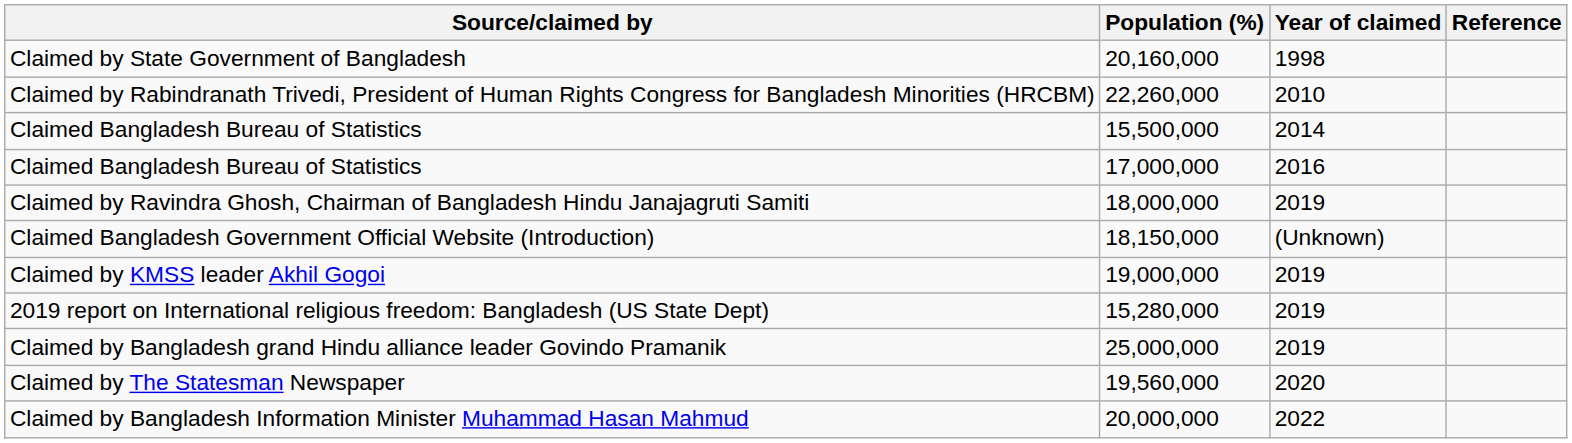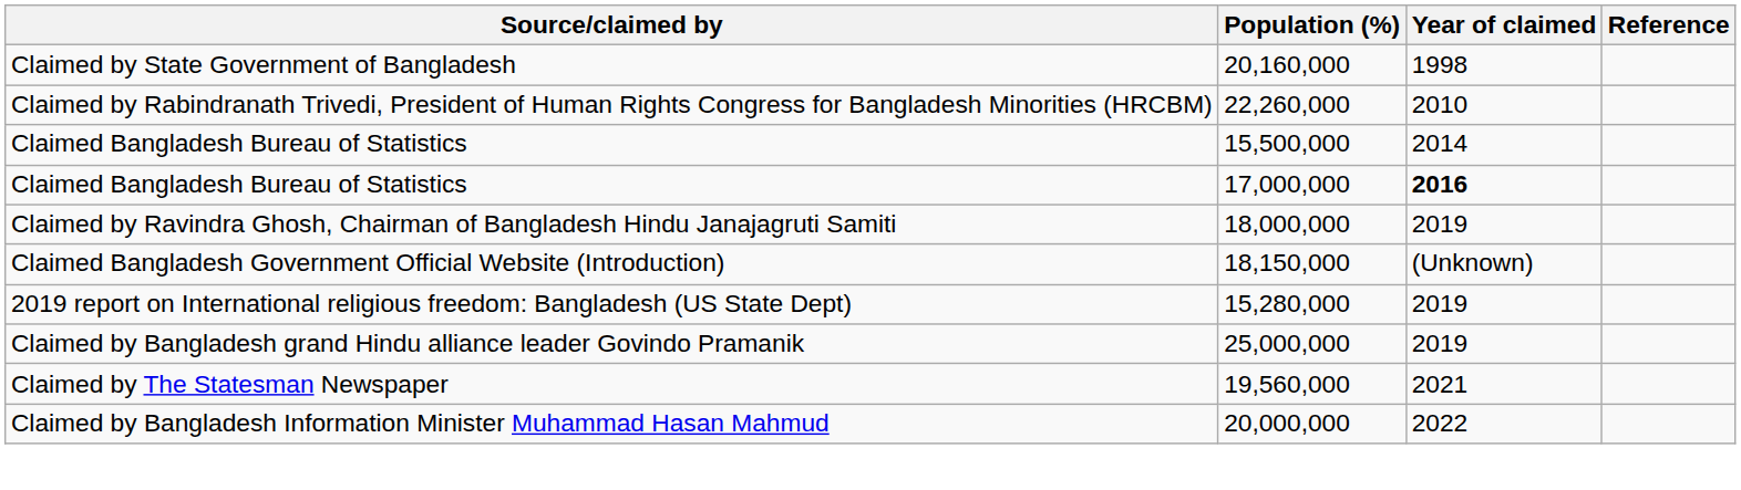 <table class="wikitable">
 <tr>
 <th>Source/claimed by</th>
 <th>Population (%)</th>
 <th>Year of claimed</th>
 <th>Reference</th>
 </tr>
 <tr>
 <td>Claimed by State Government of Bangladesh</td>
 <td>20,160,000<br></td>
 <td>1998</td>
 <td></td>
 </tr>
 <tr>
 <td>Claimed by Rabindranath Trivedi, President of Human Rights Congress for Bangladesh Minorities (HRCBM)</td>
 <td>22,260,000<br></td>
 <td>2010</td>
 <td></td>
 </tr>
 <tr>
 <td>Claimed Bangladesh Bureau of Statistics</td>
 <td>15,500,000<br></td>
 <td>2014</td>
 <td></td>
 </tr>
 <tr>
 <td>Claimed Bangladesh Bureau of Statistics</td>
 <td>17,000,000<br></td>
-<td>2016</td>
+<td><strong>2016</strong></td>
 <td></td>
 </tr>
 <tr>
 <td>Claimed by Ravindra Ghosh, Chairman of Bangladesh Hindu Janajagruti Samiti</td>
 <td>18,000,000<br></td>
 <td>2019</td>
 <td></td>
 </tr>
 <tr>
 <td>Claimed Bangladesh Government Official Website (Introduction)</td>
 <td>18,150,000<br></td>
 <td>(Unknown)</td>
-<td></td>
-</tr>
-<tr>
-<td>Claimed by <a href='#'>KMSS</a> leader <a href='#'>Akhil Gogoi</a></td>
-<td>19,000,000<br></td>
-<td>2019</td>
 <td></td>
 </tr>
 <tr>
 <td>2019 report on International religious freedom: Bangladesh (US State Dept)</td>
 <td>15,280,000<br></td>
 <td>2019</td>
 <td></td>
 </tr>
 <tr>
 <td>Claimed by Bangladesh grand Hindu alliance leader Govindo Pramanik</td>
 <td>25,000,000<br></td>
 <td>2019</td>
 <td></td>
 </tr>
 <tr>
 <td>Claimed by <a href='#'>The Statesman</a> Newspaper</td>
 <td>19,560,000<br></td>
-<td>2020</td>
+<td>2021</td>
 <td></td>
 </tr>
 <tr>
 <td>Claimed by Bangladesh Information Minister <a href='#'>Muhammad Hasan Mahmud</a></td>
 <td>20,000,000<br></td>
 <td>2022</td>
 <td></td>
 </tr>
 </table>
